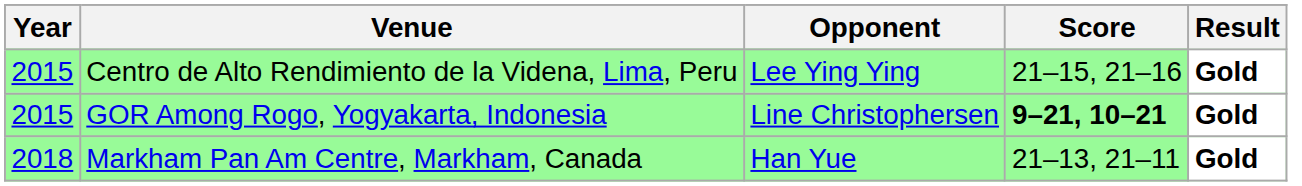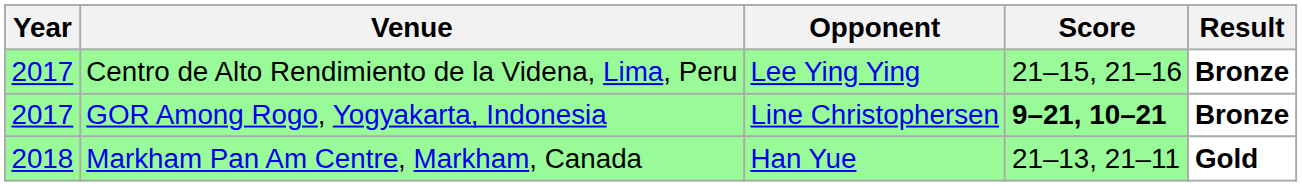 <table class="sortable wikitable" style="font-size: 90%;">
 <tr>
 <th>Year</th>
 <th>Venue</th>
 <th>Opponent</th>
 <th>Score</th>
 <th>Result</th>
 </tr>
 <tr style="background:#98FB98">
-<td align="center"><a href='#'>2015</a></td>
+<td align="center"><a href='#'>2017</a></td>
 <td align="left">Centro de Alto Rendimiento de la Videna, <a href='#'>Lima</a>, Peru</td>
 <td align="left"> <a href='#'>Lee Ying Ying</a></td>
 <td align="left">21–15, 21–16</td>
-<td style="text-align:left; background:white"> <strong>Gold</strong></td>
+<td style="text-align:left; background:white"> <strong>Bronze</strong></td>
 </tr>
 <tr style="background:#98FB98">
-<td align="center"><a href='#'>2015</a></td>
+<td align="center"><a href='#'>2017</a></td>
 <td align="left"><a href='#'>GOR Among Rogo</a>, <a href='#'>Yogyakarta, Indonesia</a></td>
 <td align="left"> <a href='#'>Line Christophersen</a></td>
 <td align="left"><strong>9–21, 10–21</strong></td>
-<td style="text-align:left; background:white"> <strong>Gold</strong></td>
+<td style="text-align:left; background:white"> <strong>Bronze</strong></td>
 </tr>
 <tr style="background:#98FB98">
 <td align="center"><a href='#'>2018</a></td>
 <td align="left"><a href='#'>Markham Pan Am Centre</a>, <a href='#'>Markham</a>, Canada</td>
 <td align="left"> <a href='#'>Han Yue</a></td>
 <td align="left">21–13, 21–11</td>
 <td style="text-align:left; background:white"> <strong>Gold</strong></td>
 </tr>
 </table>
